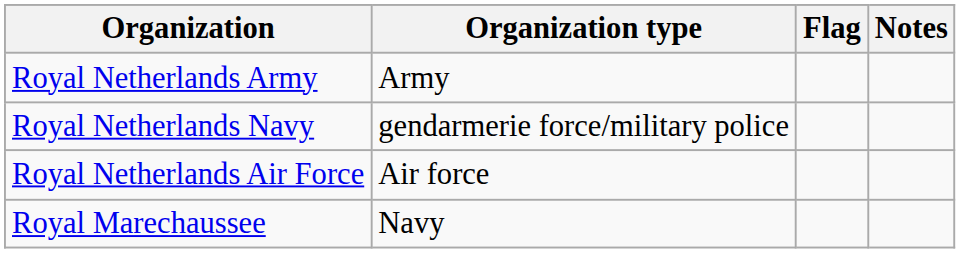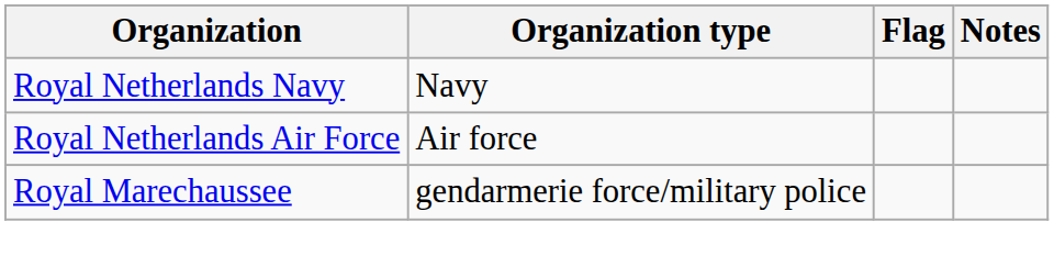 <table class="wikitable">
 <tr>
 <th>Organization</th>
 <th>Organization type</th>
 <th>Flag</th>
 <th>Notes</th>
 </tr>
 <tr>
-<td><a href='#'>Royal Netherlands Army</a></td>
-<td>Army</td>
-<td></td>
-<td></td>
-</tr>
-<tr>
 <td><a href='#'>Royal Netherlands Navy</a></td>
-<td>gendarmerie force/military police</td>
+<td>Navy</td>
 <td></td>
 <td></td>
 </tr>
 <tr>
 <td><a href='#'>Royal Netherlands Air Force</a></td>
 <td>Air force</td>
 <td></td>
 <td></td>
 </tr>
 <tr>
 <td><a href='#'>Royal Marechaussee</a></td>
-<td>Navy</td>
+<td>gendarmerie force/military police</td>
 <td></td>
 <td></td>
 </tr>
 </table>
